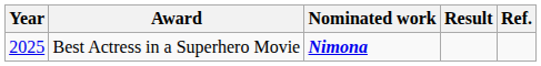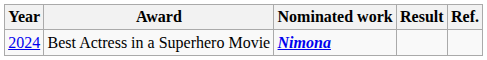 <table class="wikitable">
 <tr>
 <th>Year</th>
 <th>Award</th>
 <th>Nominated work</th>
 <th>Result</th>
 <th>Ref.</th>
 </tr>
 <tr>
-<td><a href='#'>2025</a></td>
+<td><a href='#'>2024</a></td>
 <td>Best Actress in a Superhero Movie</td>
 <td><strong><em><a href='#'>Nimona</a></em></strong></td>
 <td></td>
 <td align="center"></td>
 </tr>
 </table>
